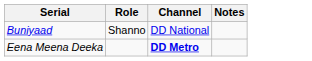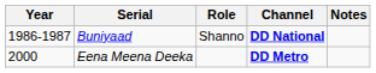 <table class="wikitable sortable">
 <tr>
+<th>Year</th>
 <th>Serial</th>
 <th>Role</th>
 <th>Channel</th>
 <th>Notes</th>
 </tr>
 <tr>
+<td>1986-1987</td>
 <td><em><a href='#'>Buniyaad</a></em></td>
 <td>Shanno</td>
-<td><a href='#'>DD National</a></td>
+<td><strong><a href='#'>DD National</a></strong></td>
 <td></td>
 </tr>
 <tr>
+<td>2000</td>
 <td><em>Eena Meena Deeka</em></td>
 <td></td>
 <td><strong><a href='#'>DD Metro</a></strong></td>
 <td></td>
 </tr>
 </table>
